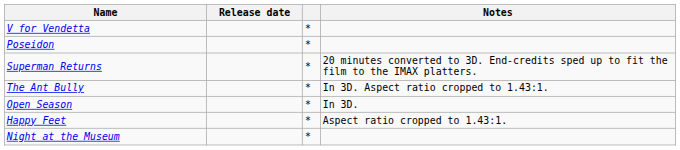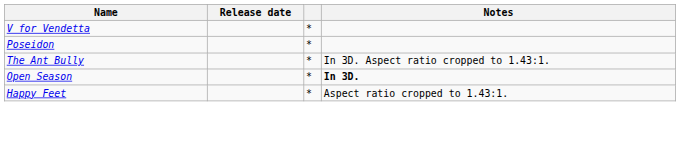 <table class="wikitable sortable collapsible" style="margin:auto;">
 <tr>
 <th scope="col" style="width:320px;">Name</th>
 <th scope="col" style="width:140px;">Release date</th>
 <th scope="col" class="unsortable" style="width:20px;"></th>
 <th scope="col" class="unsortable" style="width:580px;">Notes</th>
 </tr>
 <tr>
 <td><em><a href='#'>V for Vendetta</a></em></td>
 <td align=center></td>
 <td>*</td>
 <td></td>
 </tr>
 <tr>
 <td><em><a href='#'>Poseidon</a></em></td>
 <td align=center></td>
 <td>*</td>
 <td></td>
 </tr>
 <tr>
-<td><em><a href='#'>Superman Returns</a></em></td>
-<td align=center></td>
-<td>*</td>
-<td>20 minutes converted to 3D. End-credits sped up to fit the film to the IMAX platters.</td>
-</tr>
-<tr>
 <td><em><a href='#'>The Ant Bully</a></em></td>
 <td align=center></td>
 <td>*</td>
 <td>In 3D. Aspect ratio cropped to 1.43:1.</td>
 </tr>
 <tr>
 <td><em><a href='#'>Open Season</a></em></td>
 <td align=center></td>
 <td>*</td>
-<td>In 3D.</td>
+<td><strong>In 3D.</strong></td>
 </tr>
 <tr>
 <td><em><a href='#'>Happy Feet</a></em></td>
 <td align=center></td>
 <td>*</td>
 <td>Aspect ratio cropped to 1.43:1.</td>
 </tr>
-<tr>
-<td><em><a href='#'>Night at the Museum</a></em></td>
-<td align=center></td>
-<td>*</td>
-<td></td>
-</tr>
 </table>
